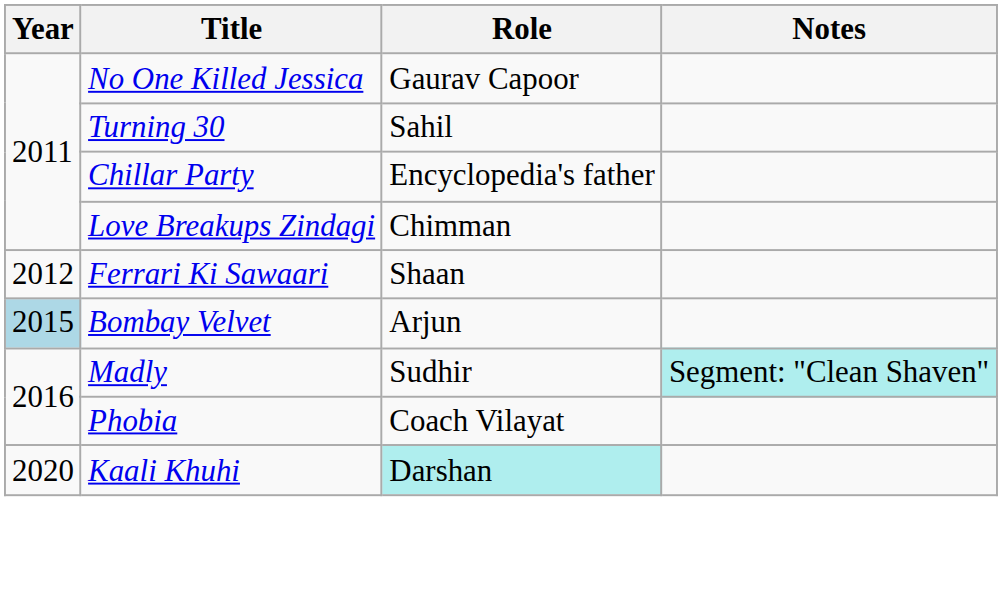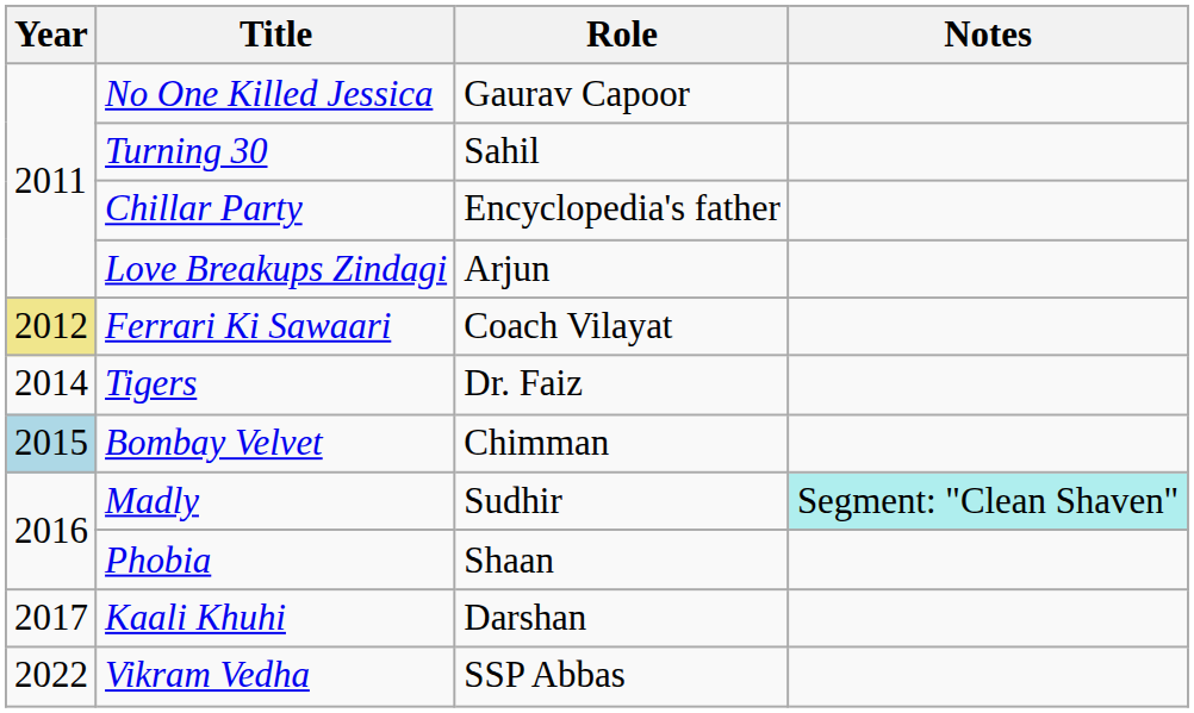 <table class="wikitable sortable">
 <tr>
 <th>Year</th>
 <th>Title</th>
 <th>Role</th>
 <th>Notes</th>
 </tr>
 <tr>
 <td rowspan="4">2011</td>
 <td><em><a href='#'>No One Killed Jessica</a></em></td>
 <td>Gaurav Capoor</td>
 <td></td>
 </tr>
 <tr>
 <td><em><a href='#'>Turning 30</a></em></td>
 <td>Sahil</td>
 <td></td>
 </tr>
 <tr>
 <td><em><a href='#'>Chillar Party</a></em></td>
 <td>Encyclopedia's father</td>
 <td></td>
 </tr>
 <tr>
 <td><em><a href='#'>Love Breakups Zindagi</a></em></td>
-<td>Chimman</td>
+<td>Arjun</td>
 <td></td>
 </tr>
 <tr>
-<td>2012</td>
+<td style="background: khaki;">2012</td>
 <td><em><a href='#'>Ferrari Ki Sawaari</a></em></td>
-<td>Shaan</td>
+<td>Coach Vilayat</td>
+<td></td>
+</tr>
+<tr>
+<td>2014</td>
+<td><em><a href='#'>Tigers</a></em></td>
+<td>Dr. Faiz</td>
 <td></td>
 </tr>
 <tr>
 <td style="background: lightblue;">2015</td>
 <td><em><a href='#'>Bombay Velvet</a></em></td>
-<td>Arjun</td>
+<td>Chimman</td>
 <td></td>
 </tr>
 <tr>
 <td rowspan="2">2016</td>
 <td><em><a href='#'>Madly</a></em></td>
 <td>Sudhir</td>
 <td style="background: paleturquoise;">Segment: "Clean Shaven"</td>
 </tr>
 <tr>
 <td><em><a href='#'>Phobia</a></em></td>
-<td>Coach Vilayat</td>
+<td>Shaan</td>
 <td></td>
 </tr>
 <tr>
-<td>2020</td>
+<td>2017</td>
 <td><em><a href='#'>Kaali Khuhi</a></em></td>
-<td style="background: paleturquoise;">Darshan</td>
+<td>Darshan</td>
+<td></td>
+</tr>
+<tr>
+<td>2022</td>
+<td><em><a href='#'>Vikram Vedha</a></em></td>
+<td>SSP Abbas</td>
 <td></td>
 </tr>
 </table>
